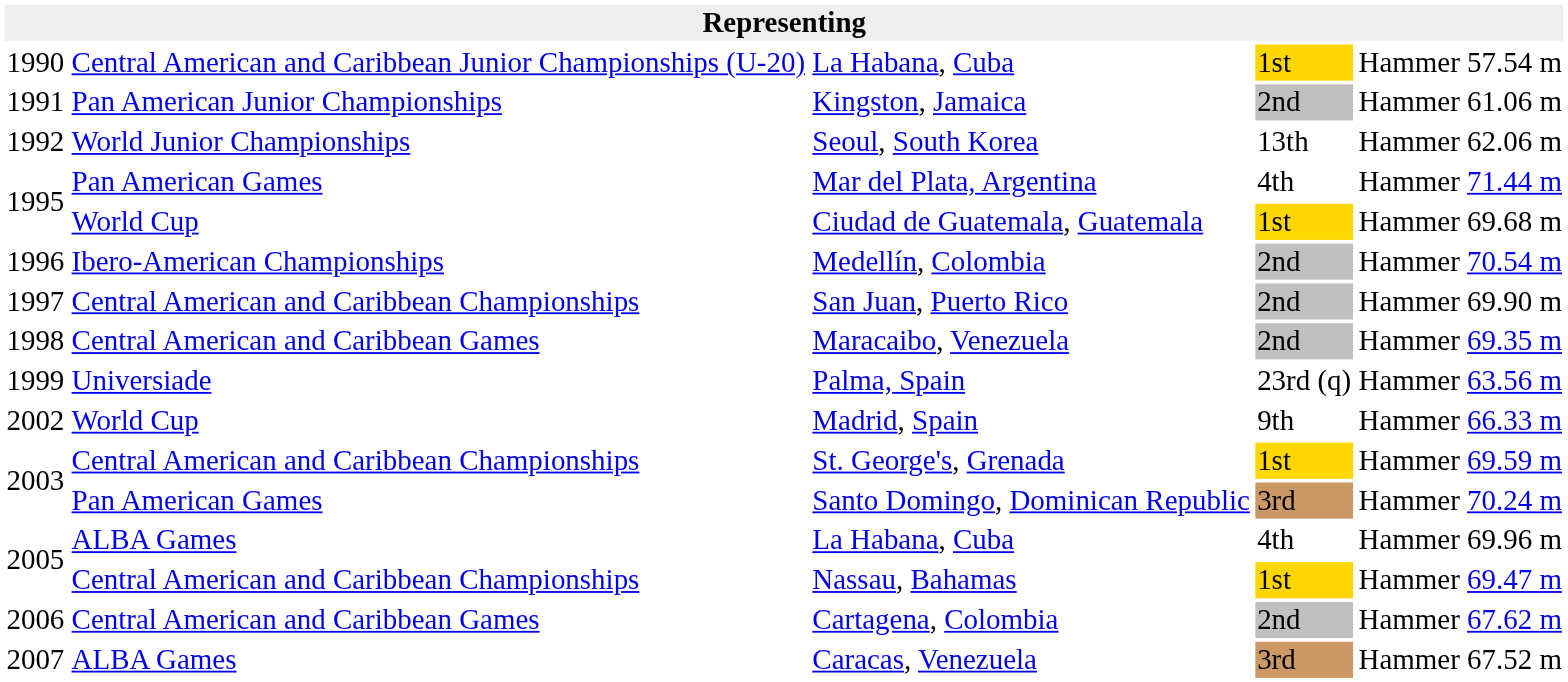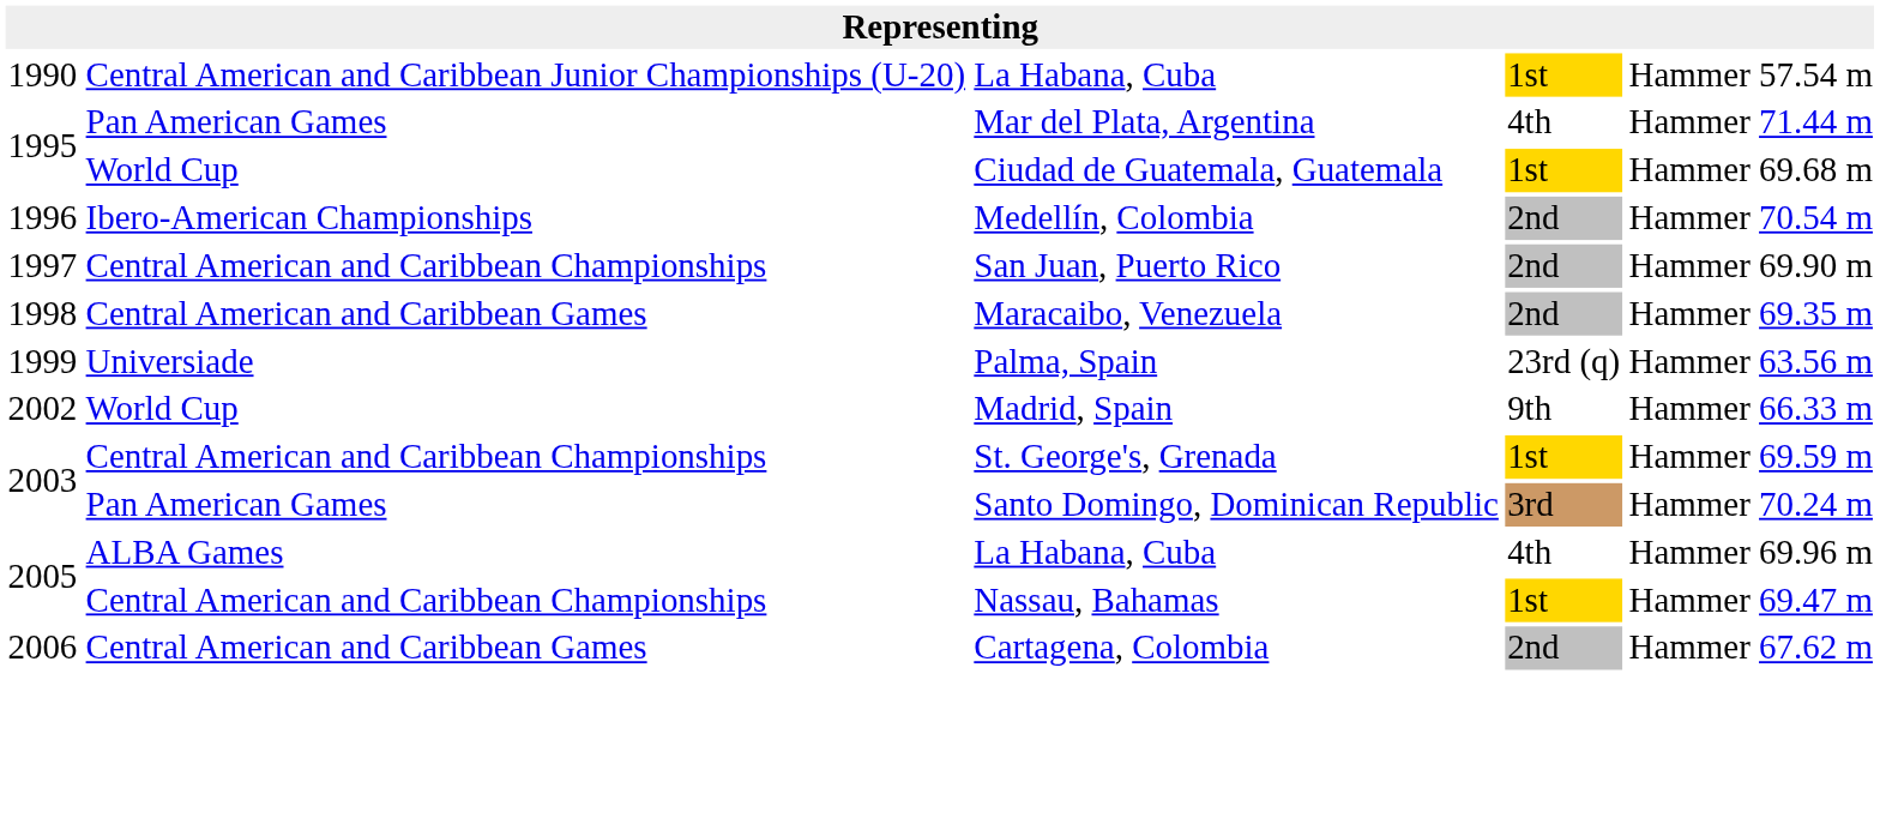 <table>
 <tr>
 <th bgcolor="#eeeeee" colspan="6">Representing </th>
 </tr>
 <tr>
 <td>1990</td>
 <td><a href='#'>Central American and Caribbean Junior Championships (U-20)</a></td>
 <td><a href='#'>La Habana</a>, <a href='#'>Cuba</a></td>
 <td bgcolor=gold>1st</td>
 <td>Hammer</td>
 <td>57.54 m</td>
-</tr>
-<tr>
-<td>1991</td>
-<td><a href='#'>Pan American Junior Championships</a></td>
-<td><a href='#'>Kingston</a>, <a href='#'>Jamaica</a></td>
-<td bgcolor=silver>2nd</td>
-<td>Hammer</td>
-<td>61.06 m</td>
-</tr>
-<tr>
-<td>1992</td>
-<td><a href='#'>World Junior Championships</a></td>
-<td><a href='#'>Seoul</a>, <a href='#'>South Korea</a></td>
-<td>13th</td>
-<td>Hammer</td>
-<td>62.06 m</td>
 </tr>
 <tr>
 <td rowspan=2>1995</td>
 <td><a href='#'>Pan American Games</a></td>
 <td><a href='#'>Mar del Plata, Argentina</a></td>
 <td>4th</td>
 <td>Hammer</td>
 <td><a href='#'>71.44 m</a></td>
 </tr>
 <tr>
 <td><a href='#'>World Cup</a></td>
 <td><a href='#'>Ciudad de Guatemala</a>, <a href='#'>Guatemala</a></td>
 <td bgcolor="gold">1st</td>
 <td>Hammer</td>
 <td>69.68 m</td>
 </tr>
 <tr>
 <td>1996</td>
 <td><a href='#'>Ibero-American Championships</a></td>
 <td><a href='#'>Medellín</a>, <a href='#'>Colombia</a></td>
 <td bgcolor=silver>2nd</td>
 <td>Hammer</td>
 <td><a href='#'>70.54 m</a></td>
 </tr>
 <tr>
 <td>1997</td>
 <td><a href='#'>Central American and Caribbean Championships</a></td>
 <td><a href='#'>San Juan</a>, <a href='#'>Puerto Rico</a></td>
 <td bgcolor="silver">2nd</td>
 <td>Hammer</td>
 <td>69.90 m</td>
 </tr>
 <tr>
 <td>1998</td>
 <td><a href='#'>Central American and Caribbean Games</a></td>
 <td><a href='#'>Maracaibo</a>, <a href='#'>Venezuela</a></td>
 <td bgcolor="silver">2nd</td>
 <td>Hammer</td>
 <td><a href='#'>69.35 m</a></td>
 </tr>
 <tr>
 <td>1999</td>
 <td><a href='#'>Universiade</a></td>
 <td><a href='#'>Palma, Spain</a></td>
 <td>23rd (q)</td>
 <td>Hammer</td>
 <td><a href='#'>63.56 m</a></td>
 </tr>
 <tr>
 <td>2002</td>
 <td><a href='#'>World Cup</a></td>
 <td><a href='#'>Madrid</a>, <a href='#'>Spain</a></td>
 <td>9th</td>
 <td>Hammer</td>
 <td><a href='#'>66.33 m</a></td>
 </tr>
 <tr>
 <td rowspan=2>2003</td>
 <td><a href='#'>Central American and Caribbean Championships</a></td>
 <td><a href='#'>St. George's</a>, <a href='#'>Grenada</a></td>
 <td bgcolor="gold">1st</td>
 <td>Hammer</td>
 <td><a href='#'>69.59 m</a></td>
 </tr>
 <tr>
 <td><a href='#'>Pan American Games</a></td>
 <td><a href='#'>Santo Domingo</a>, <a href='#'>Dominican Republic</a></td>
 <td bgcolor=cc9966>3rd</td>
 <td>Hammer</td>
 <td><a href='#'>70.24 m</a></td>
 </tr>
 <tr>
 <td rowspan=2>2005</td>
 <td><a href='#'>ALBA Games</a></td>
 <td><a href='#'>La Habana</a>, <a href='#'>Cuba</a></td>
 <td>4th</td>
 <td>Hammer</td>
 <td>69.96 m</td>
 </tr>
 <tr>
 <td><a href='#'>Central American and Caribbean Championships</a></td>
 <td><a href='#'>Nassau</a>, <a href='#'>Bahamas</a></td>
 <td bgcolor="gold">1st</td>
 <td>Hammer</td>
 <td><a href='#'>69.47 m</a></td>
 </tr>
 <tr>
 <td>2006</td>
 <td><a href='#'>Central American and Caribbean Games</a></td>
 <td><a href='#'>Cartagena</a>, <a href='#'>Colombia</a></td>
 <td bgcolor="silver">2nd</td>
 <td>Hammer</td>
 <td><a href='#'>67.62 m</a></td>
 </tr>
-<tr>
-<td>2007</td>
-<td><a href='#'>ALBA Games</a></td>
-<td><a href='#'>Caracas</a>, <a href='#'>Venezuela</a></td>
-<td bgcolor=cc9966>3rd</td>
-<td>Hammer</td>
-<td>67.52 m</td>
-</tr>
 </table>
